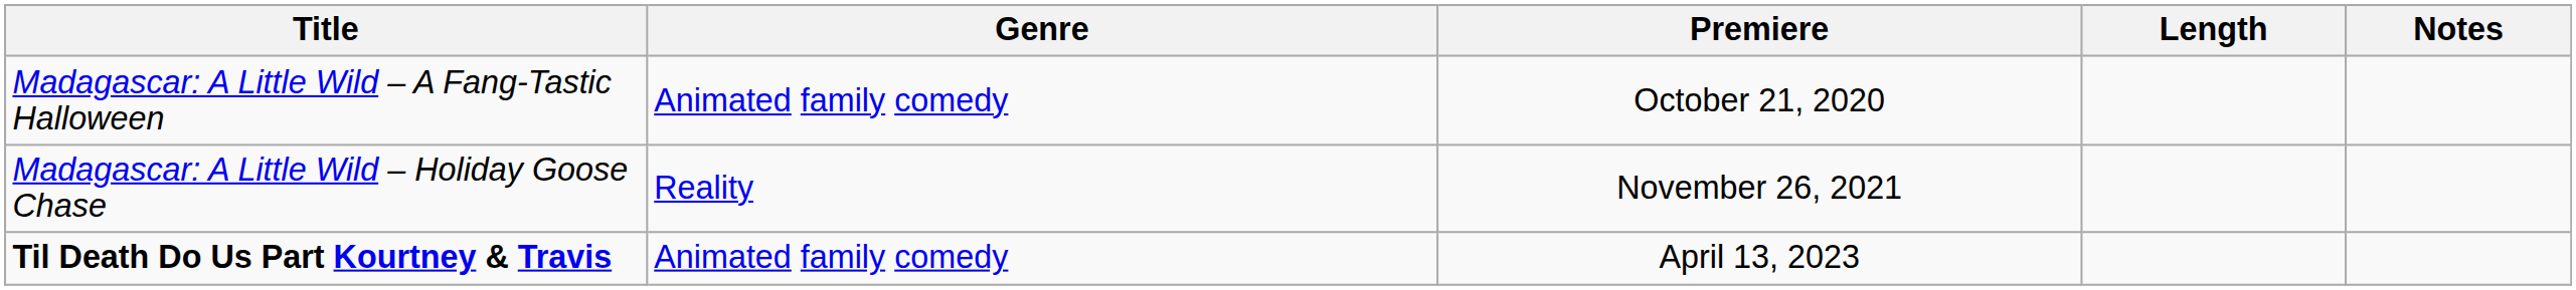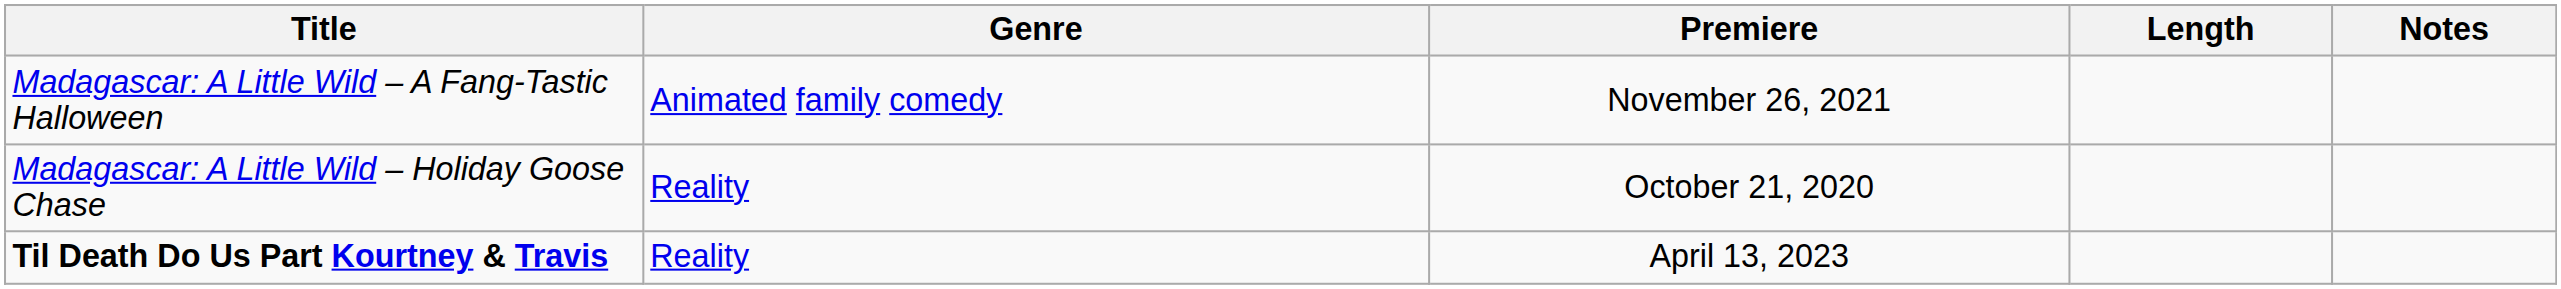 <table class="wikitable sortable" style="width:100%;">
 <tr>
 <th scope="col" style="width:25%;">Title</th>
 <th>Genre</th>
 <th>Premiere</th>
 <th>Length</th>
 <th>Notes</th>
 </tr>
 <tr>
 <td><em><a href='#'>Madagascar: A Little Wild</a> – A Fang-Tastic Halloween</em></td>
 <td><a href='#'>Animated</a> <a href='#'>family</a> <a href='#'>comedy</a></td>
-<td style="text-align:center">October 21, 2020</td>
+<td style="text-align:center">November 26, 2021</td>
 <td></td>
 <td></td>
 </tr>
 <tr>
 <td><em><a href='#'>Madagascar: A Little Wild</a> – Holiday Goose Chase</em></td>
 <td><a href='#'>Reality</a></td>
-<td style="text-align:center">November 26, 2021</td>
+<td style="text-align:center">October 21, 2020</td>
 <td></td>
 <td></td>
 </tr>
 <tr>
 <td><strong>Til Death Do Us Part <a href='#'>Kourtney</a> & <a href='#'>Travis</a><em></td>
-<td><a href='#'>Animated</a> <a href='#'>family</a> <a href='#'>comedy</a></td>
+<td><a href='#'>Reality</a></td>
 <td style="text-align:center">April 13, 2023</td>
 <td></td>
 <td></td>
 </tr>
 </table>
